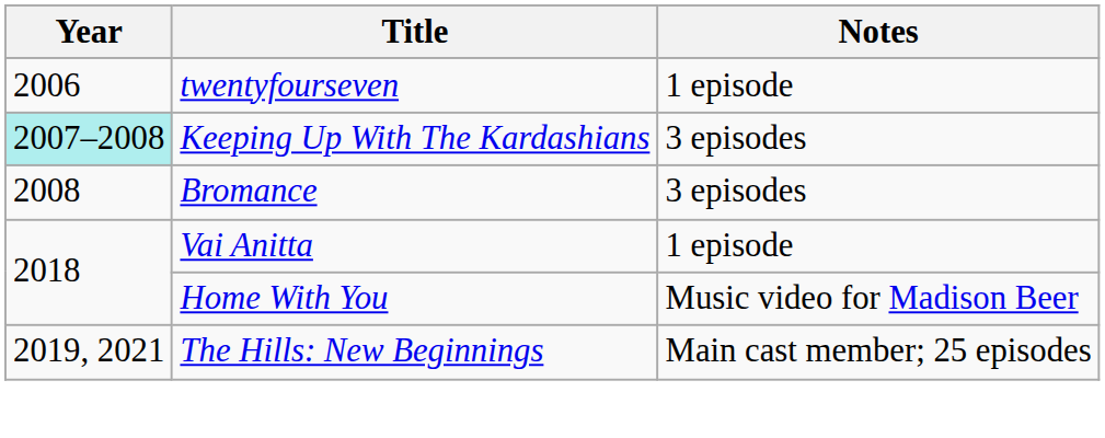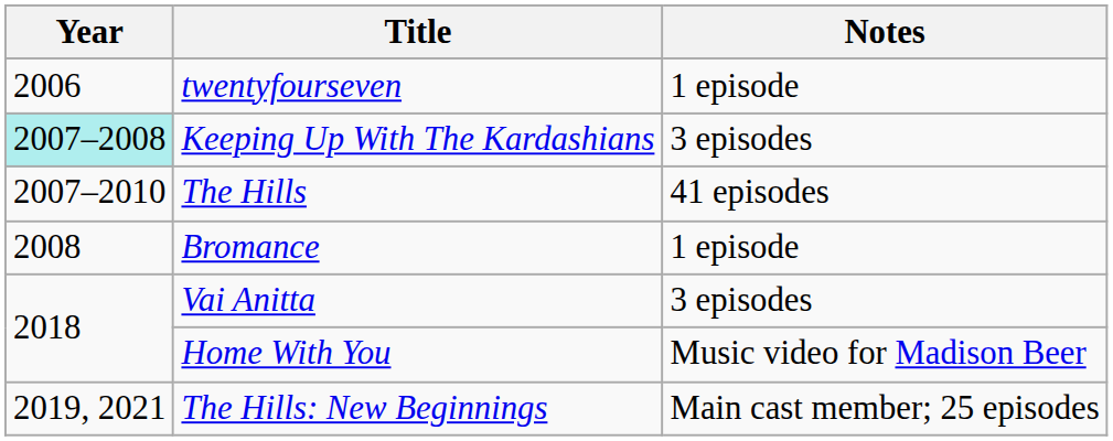 <table class="wikitable sortable">
 <tr>
 <th>Year</th>
 <th>Title</th>
 <th>Notes</th>
 </tr>
 <tr>
 <td>2006</td>
 <td><em><a href='#'>twentyfourseven</a></em></td>
 <td>1 episode</td>
 </tr>
 <tr>
 <td style="background: paleturquoise;">2007–2008</td>
 <td><em><a href='#'>Keeping Up With The Kardashians</a></em></td>
 <td>3 episodes</td>
 </tr>
 <tr>
+<td>2007–2010</td>
+<td><em><a href='#'>The Hills</a></em></td>
+<td>41 episodes</td>
+</tr>
+<tr>
 <td>2008</td>
 <td><em><a href='#'>Bromance</a></em></td>
-<td>3 episodes</td>
+<td>1 episode</td>
 </tr>
 <tr>
 <td rowspan="2">2018</td>
 <td><em><a href='#'>Vai Anitta</a></em></td>
-<td>1 episode</td>
+<td>3 episodes</td>
 </tr>
 <tr>
 <td><em><a href='#'>Home With You</a></em></td>
 <td>Music video for <a href='#'>Madison Beer</a></td>
 </tr>
 <tr>
 <td>2019, 2021</td>
 <td><em><a href='#'>The Hills: New Beginnings</a></em></td>
 <td>Main cast member; 25 episodes</td>
 </tr>
 </table>
